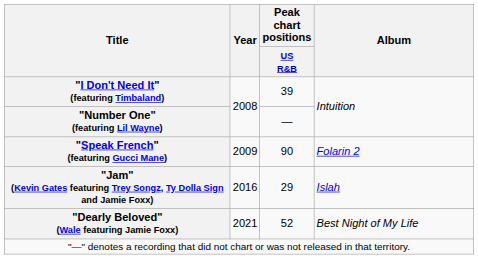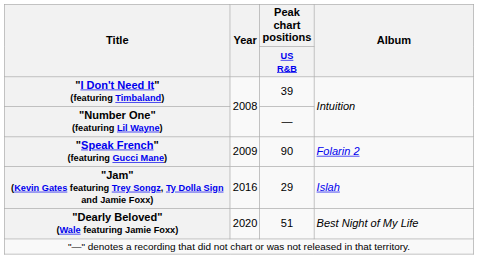 <table class="wikitable plainrowheaders" style="text-align:center;" border="1">
 <tr>
 <th scope="col" rowspan="2" style="width:20em;">Title</th>
 <th scope="col" rowspan="2" style="width:2em;">Year</th>
 <th scope="col" colspan="1">Peak chart positions</th>
 <th scope="col" rowspan="2" style="width:14em;">Album</th>
 </tr>
 <tr>
 <th width="40"><small><a href='#'>US<br>R&B</a></small><br></th>
 </tr>
 <tr>
 <th scope="row">"<a href='#'>I Don't Need It</a>" <br><small>(featuring <a href='#'>Timbaland</a>)</small></th>
 <td rowspan="2">2008</td>
 <td>39</td>
 <td style="text-align:left;" rowspan="2"><em>Intuition</em></td>
 </tr>
 <tr>
 <th scope="row">"Number One" <br><small>(featuring <a href='#'>Lil Wayne</a>)</small></th>
 <td>—</td>
 </tr>
 <tr>
 <th scope="row">"<a href='#'>Speak French</a>" <br><small>(featuring <a href='#'>Gucci Mane</a>)</small></th>
 <td>2009</td>
 <td>90</td>
 <td style="text-align:left;"><em><a href='#'>Folarin 2</a></em></td>
 </tr>
 <tr>
 <th scope="row">"Jam" <br><small>(<a href='#'>Kevin Gates</a> featuring <a href='#'>Trey Songz</a>, <a href='#'>Ty Dolla Sign</a> and Jamie Foxx)</small></th>
 <td>2016</td>
 <td>29</td>
 <td style="text-align:left;"><em><a href='#'>Islah</a></em></td>
 </tr>
 <tr>
 <th scope="row">"Dearly Beloved" <br><small>(<a href='#'>Wale</a> featuring Jamie Foxx)</small></th>
-<td>2021</td>
-<td>52</td>
+<td>2020</td>
+<td>51</td>
 <td style="text-align:left;"><em>Best Night of My Life</em></td>
 </tr>
 <tr>
 <td colspan="4" style="font-size:90%">"—" denotes a recording that did not chart or was not released in that territory.</td>
 </tr>
 </table>
